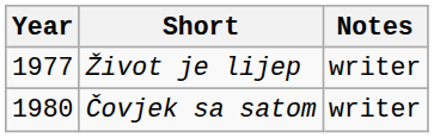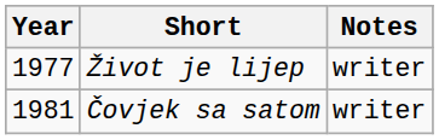 <table class="wikitable sortable">
 <tr>
 <th>Year</th>
 <th>Short</th>
 <th class="unsortable">Notes</th>
 </tr>
 <tr>
 <td>1977</td>
 <td><em>Život je lijep</em></td>
 <td>writer</td>
 </tr>
 <tr>
-<td>1980</td>
+<td>1981</td>
 <td><em>Čovjek sa satom</em></td>
 <td>writer</td>
 </tr>
 </table>
